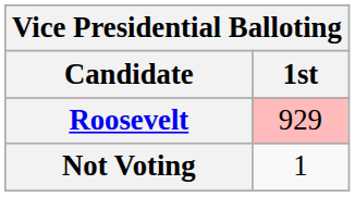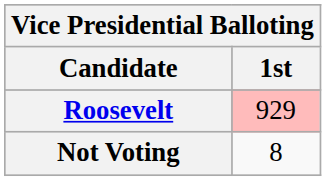 <table class="wikitable sortable" style="text-align:center">
 <tr>
 <th colspan="2"><strong>Vice Presidential Balloting</strong></th>
 </tr>
 <tr>
 <th>Candidate</th>
 <th>1st</th>
 </tr>
 <tr>
 <th><a href='#'>Roosevelt</a></th>
 <td style="background:#fbb;">929</td>
 </tr>
 <tr>
 <th>Not Voting</th>
-<td>1</td>
+<td>8</td>
 </tr>
 </table>
